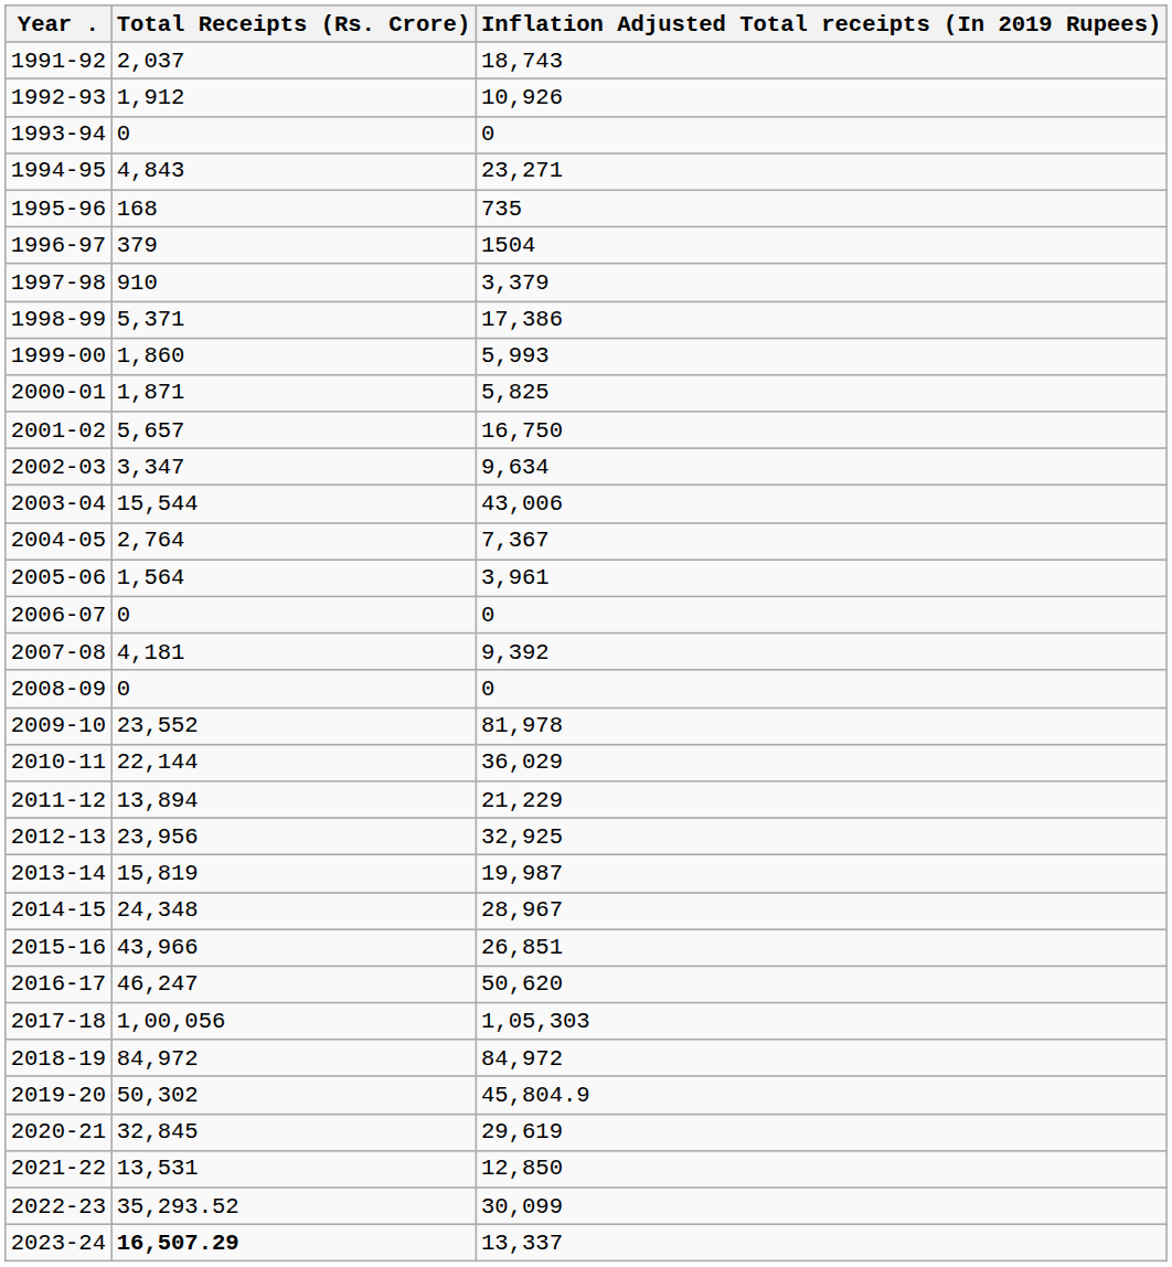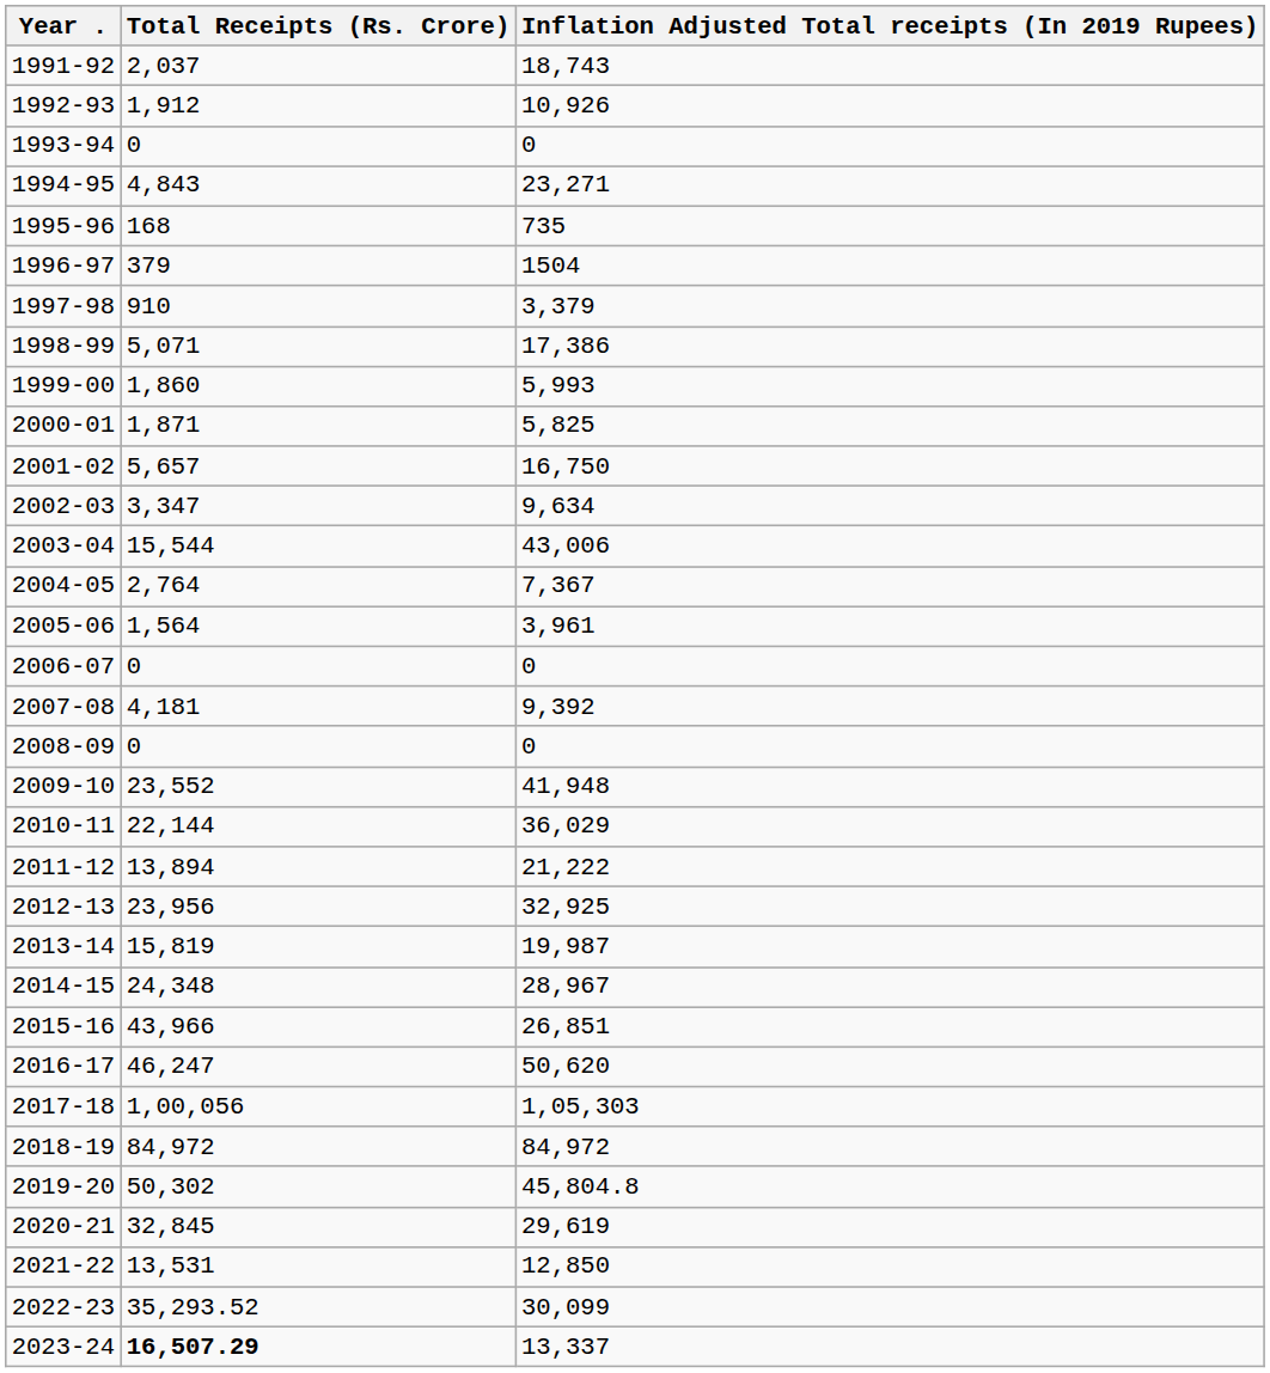 <table class="wikitable sortable ">
 <tr>
 <th>Year .</th>
 <th>Total Receipts (Rs. Crore)</th>
 <th>Inflation Adjusted Total receipts (In 2019 Rupees)</th>
 </tr>
 <tr>
 <td>1991-92</td>
 <td>2,037</td>
 <td>18,743</td>
 </tr>
 <tr>
 <td>1992-93</td>
 <td>1,912</td>
 <td>10,926</td>
 </tr>
 <tr>
 <td>1993-94</td>
 <td>0</td>
 <td>0</td>
 </tr>
 <tr>
 <td>1994-95</td>
 <td>4,843</td>
 <td>23,271</td>
 </tr>
 <tr>
 <td>1995-96</td>
 <td>168</td>
 <td>735</td>
 </tr>
 <tr>
 <td>1996-97</td>
 <td>379</td>
 <td>1504</td>
 </tr>
 <tr>
 <td>1997-98</td>
 <td>910</td>
 <td>3,379</td>
 </tr>
 <tr>
 <td>1998-99</td>
-<td>5,371</td>
+<td>5,071</td>
 <td>17,386</td>
 </tr>
 <tr>
 <td>1999-00</td>
 <td>1,860</td>
 <td>5,993</td>
 </tr>
 <tr>
 <td>2000-01</td>
 <td>1,871</td>
 <td>5,825</td>
 </tr>
 <tr>
 <td>2001-02</td>
 <td>5,657</td>
 <td>16,750</td>
 </tr>
 <tr>
 <td>2002-03</td>
 <td>3,347</td>
 <td>9,634</td>
 </tr>
 <tr>
 <td>2003-04</td>
 <td>15,544</td>
 <td>43,006</td>
 </tr>
 <tr>
 <td>2004-05</td>
 <td>2,764</td>
 <td>7,367</td>
 </tr>
 <tr>
 <td>2005-06</td>
 <td>1,564</td>
 <td>3,961</td>
 </tr>
 <tr>
 <td>2006-07</td>
 <td>0</td>
 <td>0</td>
 </tr>
 <tr>
 <td>2007-08</td>
 <td>4,181</td>
 <td>9,392</td>
 </tr>
 <tr>
 <td>2008-09</td>
 <td>0</td>
 <td>0</td>
 </tr>
 <tr>
 <td>2009-10</td>
 <td>23,552</td>
-<td>81,978</td>
+<td>41,948</td>
 </tr>
 <tr>
 <td>2010-11</td>
 <td>22,144</td>
 <td>36,029</td>
 </tr>
 <tr>
 <td>2011-12</td>
 <td>13,894</td>
-<td>21,229</td>
+<td>21,222</td>
 </tr>
 <tr>
 <td>2012-13</td>
 <td>23,956</td>
 <td>32,925</td>
 </tr>
 <tr>
 <td>2013-14</td>
 <td>15,819</td>
 <td>19,987</td>
 </tr>
 <tr>
 <td>2014-15</td>
 <td>24,348</td>
 <td>28,967</td>
 </tr>
 <tr>
 <td>2015-16</td>
 <td>43,966</td>
 <td>26,851</td>
 </tr>
 <tr>
 <td>2016-17</td>
 <td>46,247</td>
 <td>50,620</td>
 </tr>
 <tr>
 <td>2017-18</td>
 <td>1,00,056</td>
 <td>1,05,303</td>
 </tr>
 <tr>
 <td>2018-19</td>
 <td>84,972</td>
 <td>84,972</td>
 </tr>
 <tr>
 <td>2019-20</td>
 <td>50,302</td>
-<td>45,804.9</td>
+<td>45,804.8</td>
 </tr>
 <tr>
 <td>2020-21</td>
 <td>32,845 </td>
 <td>29,619</td>
 </tr>
 <tr>
 <td>2021-22</td>
 <td>13,531</td>
 <td>12,850</td>
 </tr>
 <tr>
 <td>2022-23</td>
 <td>35,293.52</td>
 <td>30,099</td>
 </tr>
 <tr>
 <td>2023-24</td>
 <td><strong>16,507.29</strong></td>
 <td>13,337</td>
 </tr>
 </table>
